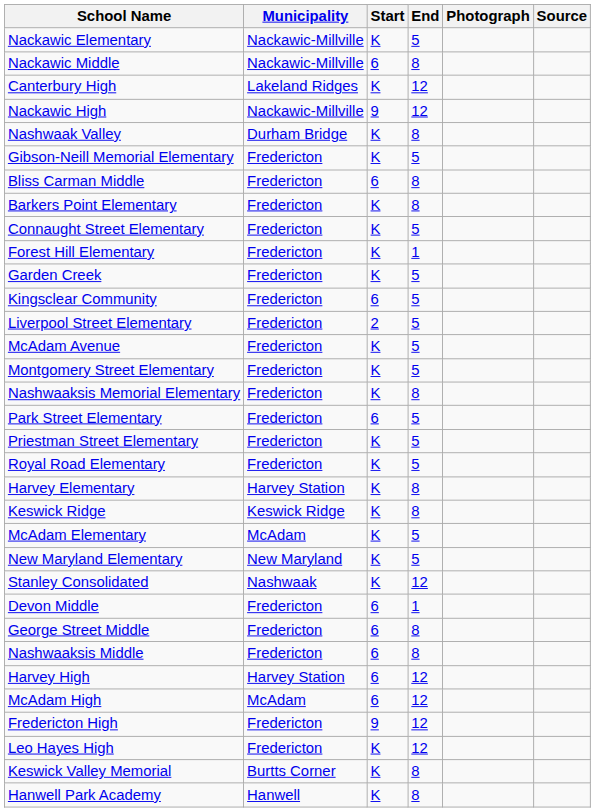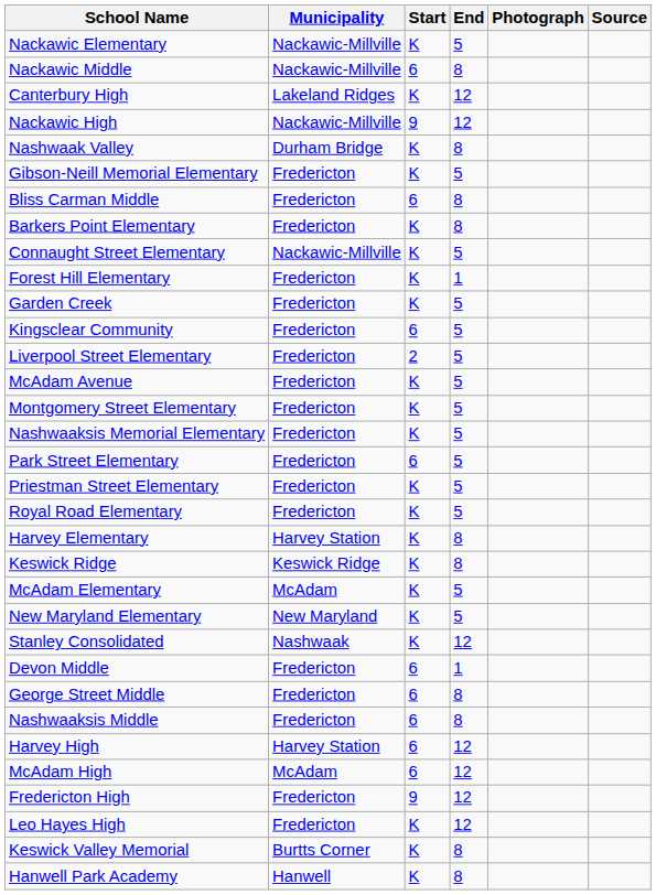 <table class="wikitable sortable">
 <tr>
 <th>School Name</th>
 <th><a href='#'>Municipality</a></th>
 <th>Start</th>
 <th>End</th>
 <th>Photograph</th>
 <th>Source</th>
 </tr>
 <tr>
 <td><a href='#'>Nackawic Elementary</a></td>
 <td><a href='#'>Nackawic-Millville</a></td>
 <td><a href='#'>K</a></td>
 <td><a href='#'>5</a></td>
 <td></td>
 <td></td>
 </tr>
 <tr>
 <td><a href='#'>Nackawic Middle</a></td>
 <td><a href='#'>Nackawic-Millville</a></td>
 <td><a href='#'>6</a></td>
 <td><a href='#'>8</a></td>
 <td></td>
 <td></td>
 </tr>
 <tr>
 <td><a href='#'>Canterbury High</a></td>
 <td><a href='#'>Lakeland Ridges</a></td>
 <td><a href='#'>K</a></td>
 <td><a href='#'>12</a></td>
 <td></td>
 <td></td>
 </tr>
 <tr>
 <td><a href='#'>Nackawic High</a></td>
 <td><a href='#'>Nackawic-Millville</a></td>
 <td><a href='#'>9</a></td>
 <td><a href='#'>12</a></td>
 <td></td>
 <td></td>
 </tr>
 <tr>
 <td><a href='#'>Nashwaak Valley</a></td>
 <td><a href='#'>Durham Bridge</a></td>
 <td><a href='#'>K</a></td>
 <td><a href='#'>8</a></td>
 <td></td>
 <td></td>
 </tr>
 <tr>
 <td><a href='#'>Gibson-Neill Memorial Elementary</a></td>
 <td><a href='#'>Fredericton</a></td>
 <td><a href='#'>K</a></td>
 <td><a href='#'>5</a></td>
 <td></td>
 <td></td>
 </tr>
 <tr>
 <td><a href='#'>Bliss Carman Middle</a></td>
 <td><a href='#'>Fredericton</a></td>
 <td><a href='#'>6</a></td>
 <td><a href='#'>8</a></td>
 <td></td>
 <td></td>
 </tr>
 <tr>
 <td><a href='#'>Barkers Point Elementary</a></td>
 <td><a href='#'>Fredericton</a></td>
 <td><a href='#'>K</a></td>
 <td><a href='#'>8</a></td>
 <td></td>
 <td></td>
 </tr>
 <tr>
 <td><a href='#'>Connaught Street Elementary</a></td>
-<td><a href='#'>Fredericton</a></td>
+<td><a href='#'>Nackawic-Millville</a></td>
 <td><a href='#'>K</a></td>
 <td><a href='#'>5</a></td>
 <td></td>
 <td></td>
 </tr>
 <tr>
 <td><a href='#'>Forest Hill Elementary</a></td>
 <td><a href='#'>Fredericton</a></td>
 <td><a href='#'>K</a></td>
 <td><a href='#'>1</a></td>
 <td></td>
 <td></td>
 </tr>
 <tr>
 <td><a href='#'>Garden Creek</a></td>
 <td><a href='#'>Fredericton</a></td>
 <td><a href='#'>K</a></td>
 <td><a href='#'>5</a></td>
 <td></td>
 <td></td>
 </tr>
 <tr>
 <td><a href='#'>Kingsclear Community</a></td>
 <td><a href='#'>Fredericton</a></td>
 <td><a href='#'>6</a></td>
 <td><a href='#'>5</a></td>
 <td></td>
 <td></td>
 </tr>
 <tr>
 <td><a href='#'>Liverpool Street Elementary</a></td>
 <td><a href='#'>Fredericton</a></td>
 <td><a href='#'>2</a></td>
 <td><a href='#'>5</a></td>
 <td></td>
 <td></td>
 </tr>
 <tr>
 <td><a href='#'>McAdam Avenue</a></td>
 <td><a href='#'>Fredericton</a></td>
 <td><a href='#'>K</a></td>
 <td><a href='#'>5</a></td>
 <td></td>
 <td></td>
 </tr>
 <tr>
 <td><a href='#'>Montgomery Street Elementary</a></td>
 <td><a href='#'>Fredericton</a></td>
 <td><a href='#'>K</a></td>
 <td><a href='#'>5</a></td>
 <td></td>
 <td></td>
 </tr>
 <tr>
 <td><a href='#'>Nashwaaksis Memorial Elementary</a></td>
 <td><a href='#'>Fredericton</a></td>
 <td><a href='#'>K</a></td>
-<td><a href='#'>8</a></td>
+<td><a href='#'>5</a></td>
 <td></td>
 <td></td>
 </tr>
 <tr>
 <td><a href='#'>Park Street Elementary</a></td>
 <td><a href='#'>Fredericton</a></td>
 <td><a href='#'>6</a></td>
 <td><a href='#'>5</a></td>
 <td></td>
 <td></td>
 </tr>
 <tr>
 <td><a href='#'>Priestman Street Elementary</a></td>
 <td><a href='#'>Fredericton</a></td>
 <td><a href='#'>K</a></td>
 <td><a href='#'>5</a></td>
 <td></td>
 <td></td>
 </tr>
 <tr>
 <td><a href='#'>Royal Road Elementary</a></td>
 <td><a href='#'>Fredericton</a></td>
 <td><a href='#'>K</a></td>
 <td><a href='#'>5</a></td>
 <td></td>
 <td></td>
 </tr>
 <tr>
 <td><a href='#'>Harvey Elementary</a></td>
 <td><a href='#'>Harvey Station</a></td>
 <td><a href='#'>K</a></td>
 <td><a href='#'>8</a></td>
 <td></td>
 <td></td>
 </tr>
 <tr>
 <td><a href='#'>Keswick Ridge</a></td>
 <td><a href='#'>Keswick Ridge</a></td>
 <td><a href='#'>K</a></td>
 <td><a href='#'>8</a></td>
 <td></td>
 <td></td>
 </tr>
 <tr>
 <td><a href='#'>McAdam Elementary</a></td>
 <td><a href='#'>McAdam</a></td>
 <td><a href='#'>K</a></td>
 <td><a href='#'>5</a></td>
 <td></td>
 <td></td>
 </tr>
 <tr>
 <td><a href='#'>New Maryland Elementary</a></td>
 <td><a href='#'>New Maryland</a></td>
 <td><a href='#'>K</a></td>
 <td><a href='#'>5</a></td>
 <td></td>
 <td></td>
 </tr>
 <tr>
 <td><a href='#'>Stanley Consolidated</a></td>
 <td><a href='#'>Nashwaak</a></td>
 <td><a href='#'>K</a></td>
 <td><a href='#'>12</a></td>
 <td></td>
 <td></td>
 </tr>
 <tr>
 <td><a href='#'>Devon Middle</a></td>
 <td><a href='#'>Fredericton</a></td>
 <td><a href='#'>6</a></td>
 <td><a href='#'>1</a></td>
 <td></td>
 <td></td>
 </tr>
 <tr>
 <td><a href='#'>George Street Middle</a></td>
 <td><a href='#'>Fredericton</a></td>
 <td><a href='#'>6</a></td>
 <td><a href='#'>8</a></td>
 <td></td>
 <td></td>
 </tr>
 <tr>
 <td><a href='#'>Nashwaaksis Middle</a></td>
 <td><a href='#'>Fredericton</a></td>
 <td><a href='#'>6</a></td>
 <td><a href='#'>8</a></td>
 <td></td>
 <td></td>
 </tr>
 <tr>
 <td><a href='#'>Harvey High</a></td>
 <td><a href='#'>Harvey Station</a></td>
 <td><a href='#'>6</a></td>
 <td><a href='#'>12</a></td>
 <td></td>
 <td></td>
 </tr>
 <tr>
 <td><a href='#'>McAdam High</a></td>
 <td><a href='#'>McAdam</a></td>
 <td><a href='#'>6</a></td>
 <td><a href='#'>12</a></td>
 <td></td>
 <td></td>
 </tr>
 <tr>
 <td><a href='#'>Fredericton High</a></td>
 <td><a href='#'>Fredericton</a></td>
 <td><a href='#'>9</a></td>
 <td><a href='#'>12</a></td>
 <td></td>
 <td></td>
 </tr>
 <tr>
 <td><a href='#'>Leo Hayes High</a></td>
 <td><a href='#'>Fredericton</a></td>
 <td><a href='#'>K</a></td>
 <td><a href='#'>12</a></td>
 <td></td>
 <td></td>
 </tr>
 <tr>
 <td><a href='#'>Keswick Valley Memorial</a></td>
 <td><a href='#'>Burtts Corner</a></td>
 <td><a href='#'>K</a></td>
 <td><a href='#'>8</a></td>
 <td></td>
 <td></td>
 </tr>
 <tr>
 <td><a href='#'>Hanwell Park Academy</a></td>
 <td><a href='#'>Hanwell</a></td>
 <td><a href='#'>K</a></td>
 <td><a href='#'>8</a></td>
 <td></td>
 <td></td>
 </tr>
 </table>
